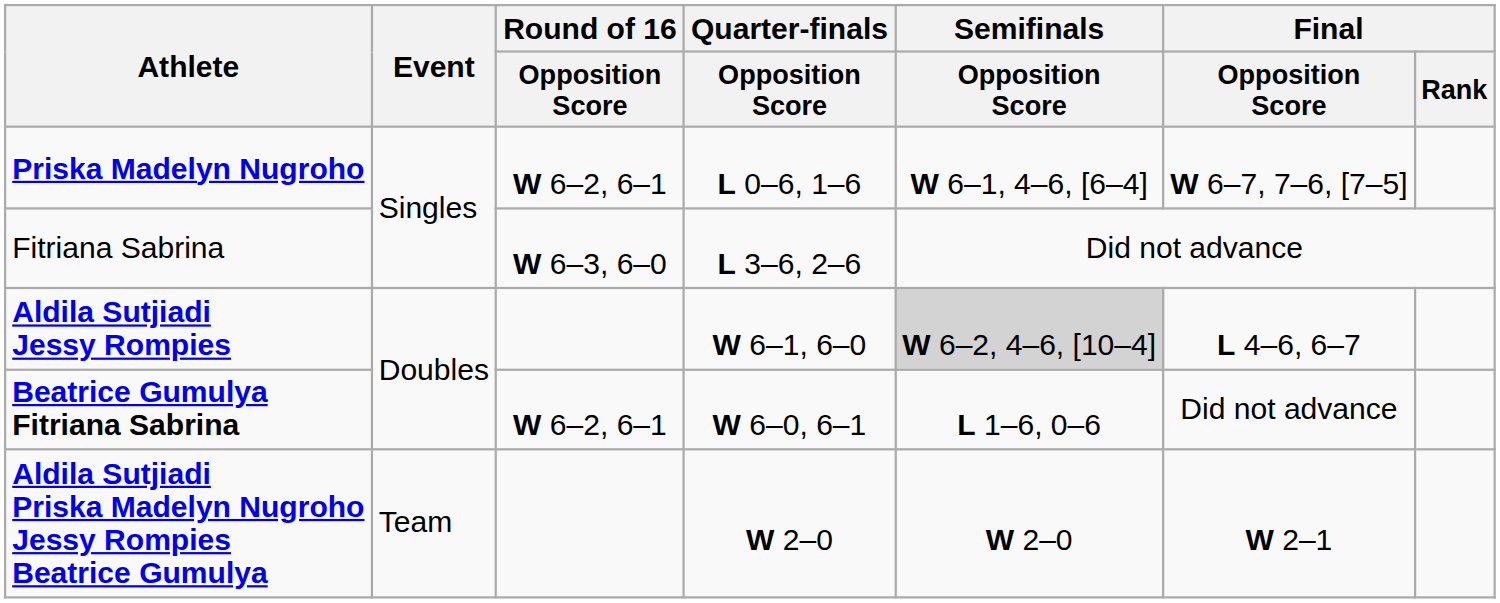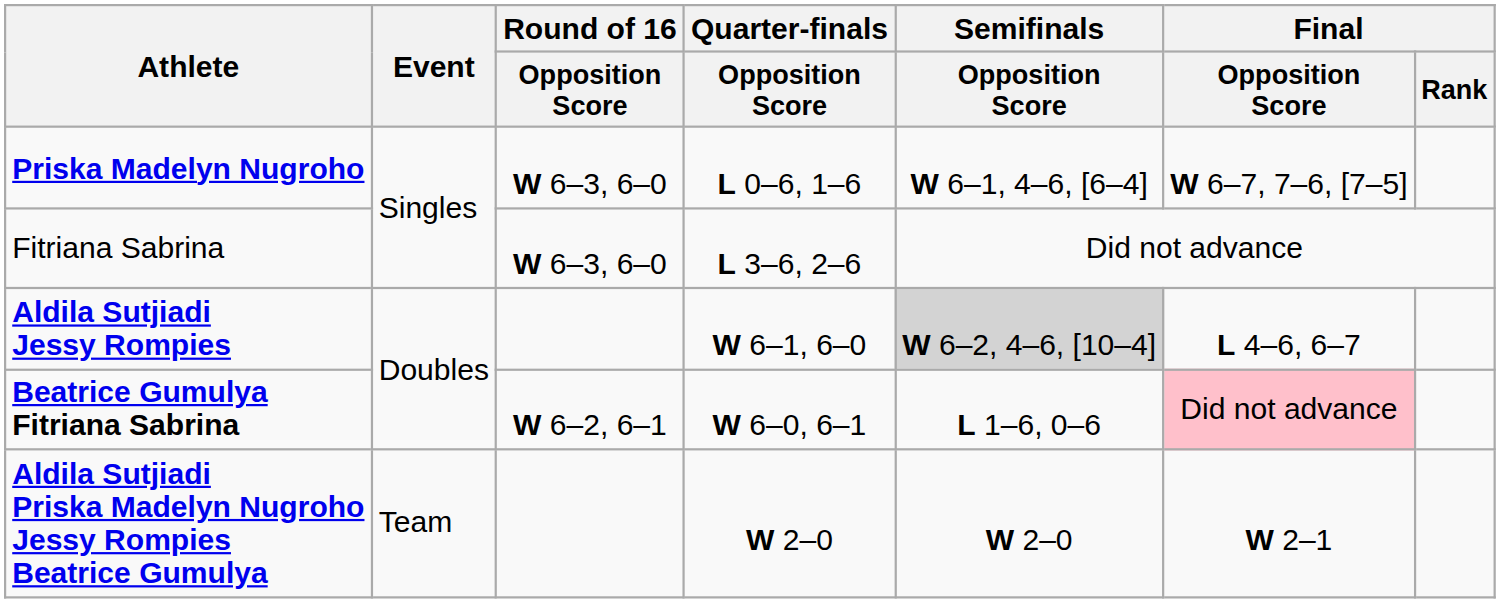 <table class="wikitable" style="font-size:85%; text-align:center">
 <tr>
 <th rowspan="2">Athlete</th>
 <th rowspan="2">Event</th>
 <th>Round of 16</th>
 <th>Quarter-finals</th>
 <th>Semifinals</th>
 <th colspan="2">Final</th>
 </tr>
 <tr style="font-size:90%">
 <th>Opposition<br>Score</th>
 <th>Opposition<br>Score</th>
 <th>Opposition<br>Score</th>
 <th>Opposition<br>Score</th>
 <th>Rank</th>
 </tr>
 <tr>
 <td align="left"><strong><a href='#'>Priska Madelyn Nugroho</a></strong></td>
 <td align="left" rowspan=2>Singles</td>
-<td><br><strong>W</strong> 6–2, 6–1</td>
+<td><br><strong>W</strong> 6–3, 6–0</td>
 <td><br><strong>L</strong> 0–6, 1–6</td>
 <td><br><strong>W</strong> 6–1, 4–6, [6–4]</td>
 <td><br><strong>W</strong> 6–7, 7–6, [7–5]</td>
 <td></td>
 </tr>
 <tr>
 <td align="left">Fitriana Sabrina</td>
 <td><br><strong>W</strong> 6–3, 6–0</td>
 <td><br><strong>L</strong> 3–6, 2–6</td>
 <td colspan="3">Did not advance</td>
 </tr>
 <tr>
 <td align="left"><strong><a href='#'>Aldila Sutjiadi</a><br><a href='#'>Jessy Rompies</a></strong></td>
 <td align="left" rowspan=2>Doubles</td>
 <td></td>
 <td><br><strong>W</strong> 6–1, 6–0</td>
 <td style="background: lightgrey;"><br><strong>W</strong> 6–2, 4–6, [10–4]</td>
 <td><br><strong>L</strong> 4–6, 6–7</td>
 <td></td>
 </tr>
 <tr>
 <td align="left"><strong><a href='#'>Beatrice Gumulya</a><br>Fitriana Sabrina</strong></td>
 <td><br><strong>W</strong> 6–2, 6–1</td>
 <td><br><strong>W</strong> 6–0, 6–1</td>
 <td><br><strong>L</strong> 1–6, 0–6</td>
-<td>Did not advance</td>
+<td style="background: pink;">Did not advance</td>
 <td></td>
 </tr>
 <tr>
 <td align="left"><strong><a href='#'>Aldila Sutjiadi</a><br><a href='#'>Priska Madelyn Nugroho</a><br><a href='#'>Jessy Rompies</a><br><a href='#'>Beatrice Gumulya</a></strong></td>
 <td align="left">Team</td>
 <td></td>
 <td><br><strong>W</strong> 2–0</td>
 <td><br><strong>W</strong> 2–0</td>
 <td><br><strong>W</strong> 2–1</td>
 <td></td>
 </tr>
 </table>
